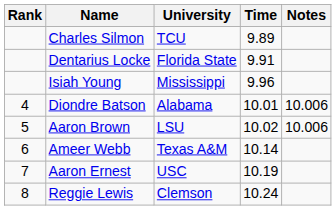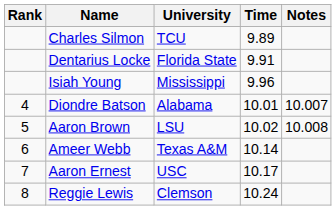 <table class="wikitable sortable" style="text-align:center">
 <tr>
 <th>Rank</th>
 <th>Name</th>
 <th>University</th>
 <th>Time</th>
 <th>Notes</th>
 </tr>
 <tr>
 <td></td>
 <td align=left><a href='#'>Charles Silmon</a></td>
 <td align=left><a href='#'>TCU</a></td>
 <td>9.89</td>
 <td></td>
 </tr>
 <tr>
 <td></td>
 <td align=left><a href='#'>Dentarius Locke</a></td>
 <td align=left><a href='#'>Florida State</a></td>
 <td>9.91</td>
 <td></td>
 </tr>
 <tr>
 <td></td>
 <td align=left><a href='#'>Isiah Young</a></td>
 <td align=left><a href='#'>Mississippi</a></td>
 <td>9.96</td>
 <td></td>
 </tr>
 <tr>
 <td>4</td>
 <td align=left><a href='#'>Diondre Batson</a></td>
 <td align=left><a href='#'>Alabama</a></td>
 <td>10.01</td>
-<td>10.006</td>
+<td>10.007</td>
 </tr>
 <tr>
 <td>5</td>
 <td align=left><a href='#'>Aaron Brown</a> </td>
 <td align=left><a href='#'>LSU</a></td>
 <td>10.02</td>
-<td>10.006</td>
+<td>10.008</td>
 </tr>
 <tr>
 <td>6</td>
 <td align=left><a href='#'>Ameer Webb</a></td>
 <td align=left><a href='#'>Texas A&M</a></td>
 <td>10.14</td>
 <td></td>
 </tr>
 <tr>
 <td>7</td>
 <td align=left><a href='#'>Aaron Ernest</a></td>
 <td align=left><a href='#'>USC</a></td>
-<td>10.19</td>
+<td>10.17</td>
 <td></td>
 </tr>
 <tr>
 <td>8</td>
 <td align=left><a href='#'>Reggie Lewis</a></td>
 <td align=left><a href='#'>Clemson</a></td>
 <td>10.24</td>
 <td></td>
 </tr>
 </table>
